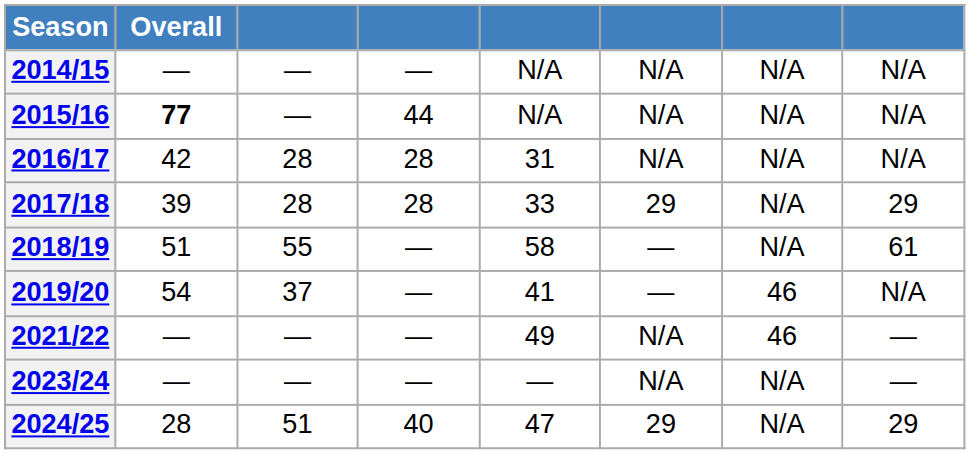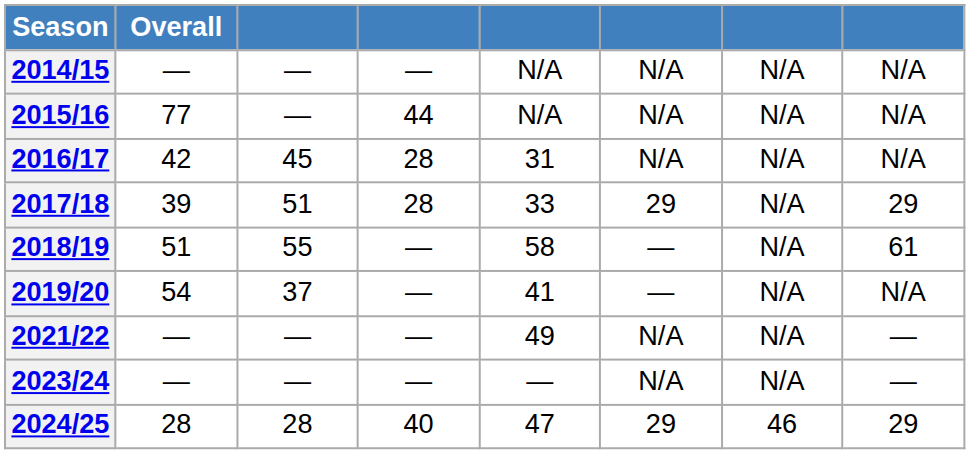 <table class="wikitable plainrowheaders" style="background:#fff; font-size:86%; line-height:16px; border:gray solid 1px; border-collapse:collapse;">
 <tr style="background:#ccc; text-align:center;">
 <th style="background-color:#4180be; color:white; width:46px;">Season</th>
 <th style="background-color:#4180be; color:white; width:55px;">Overall</th>
 <th style="background-color:#4180be; color:white; width:55px;"></th>
 <th style="background-color:#4180be; color:white; width:55px;"></th>
 <th style="background-color:#4180be; color:white; width:55px;"></th>
 <th style="background-color:#4180be; color:white; width:55px;"></th>
 <th style="background-color:#4180be; color:white; width:55px;"></th>
 <th style="background-color:#4180be; color:white; width:55px;"></th>
 </tr>
 <tr>
 <th scope=row align=center><a href='#'>2014/15</a></th>
 <td align=center>—</td>
 <td align=center>—</td>
 <td align=center>—</td>
 <td align=center>N/A</td>
 <td align=center>N/A</td>
 <td align=center>N/A</td>
 <td align=center>N/A</td>
 </tr>
 <tr>
 <th scope=row align=center><a href='#'>2015/16</a></th>
-<td align=center><strong>77</strong></td>
+<td align=center>77</td>
 <td align=center>—</td>
 <td align=center>44</td>
 <td align=center>N/A</td>
 <td align=center>N/A</td>
 <td align=center>N/A</td>
 <td align=center>N/A</td>
 </tr>
 <tr>
 <th scope=row align=center><a href='#'>2016/17</a></th>
 <td align=center>42</td>
-<td align=center>28</td>
+<td align=center>45</td>
 <td align=center>28</td>
 <td align=center>31</td>
 <td align=center>N/A</td>
 <td align=center>N/A</td>
 <td align=center>N/A</td>
 </tr>
 <tr>
 <th scope=row align=center><a href='#'>2017/18</a></th>
 <td align=center>39</td>
-<td align=center>28</td>
+<td align=center>51</td>
 <td align=center>28</td>
 <td align=center>33</td>
 <td align=center>29</td>
 <td align=center>N/A</td>
 <td align=center>29</td>
 </tr>
 <tr>
 <th scope=row align=center><a href='#'>2018/19</a></th>
 <td align=center>51</td>
 <td align=center>55</td>
 <td align=center>—</td>
 <td align=center>58</td>
 <td align=center>—</td>
 <td align=center>N/A</td>
 <td align=center>61</td>
 </tr>
 <tr>
 <th scope=row align=center><a href='#'>2019/20</a></th>
 <td align=center>54</td>
 <td align=center>37</td>
 <td align=center>—</td>
 <td align=center>41</td>
 <td align=center>—</td>
-<td align=center>46</td>
+<td align=center>N/A</td>
 <td align=center>N/A</td>
 </tr>
 <tr>
 <th scope=row align=center><a href='#'>2021/22</a></th>
 <td align=center>—</td>
 <td align=center>—</td>
 <td align=center>—</td>
 <td align=center>49</td>
 <td align=center>N/A</td>
-<td align=center>46</td>
+<td align=center>N/A</td>
 <td align=center>—</td>
 </tr>
 <tr>
 <th scope=row align=center><a href='#'>2023/24</a></th>
 <td align=center>—</td>
 <td align=center>—</td>
 <td align=center>—</td>
 <td align=center>—</td>
 <td align=center>N/A</td>
 <td align=center>N/A</td>
 <td align=center>—</td>
 </tr>
 <tr>
 <th scope=row align=center><a href='#'>2024/25</a></th>
 <td align=center>28</td>
-<td align=center>51</td>
+<td align=center>28</td>
 <td align=center>40</td>
 <td align=center>47</td>
 <td align=center>29</td>
-<td align=center>N/A</td>
+<td align=center>46</td>
 <td align=center>29</td>
 </tr>
 </table>
